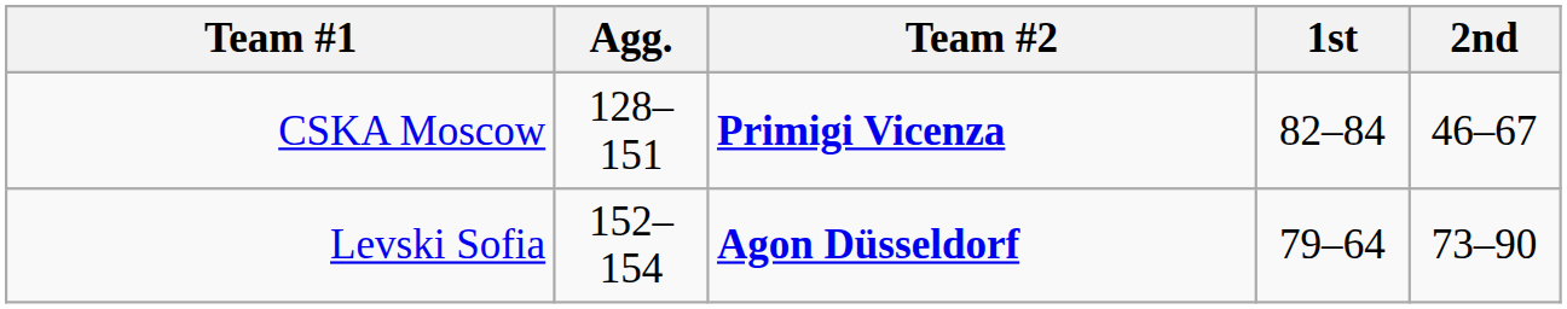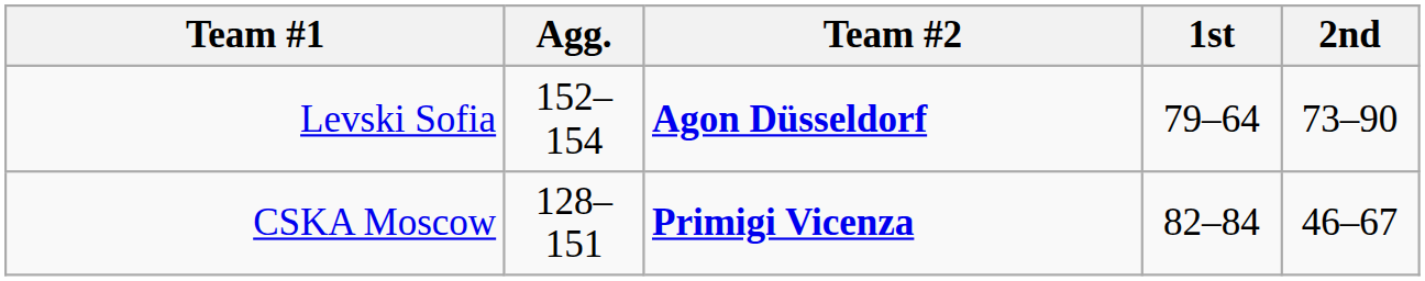 <table class=wikitable style="text-align:center">
 <tr>
 <th width=200>Team #1</th>
 <th width=50>Agg.</th>
 <th width=200>Team #2</th>
 <th width=50>1st</th>
 <th width=50>2nd</th>
 </tr>
 <tr>
+<td align=right><a href='#'>Levski Sofia</a> </td>
+<td>152–154</td>
+<td align=left> <strong><a href='#'>Agon Düsseldorf</a></strong></td>
+<td align=center>79–64</td>
+<td align=center>73–90</td>
+</tr>
+<tr>
 <td align=right><a href='#'>CSKA Moscow</a> </td>
 <td>128–151</td>
 <td align=left> <strong><a href='#'>Primigi Vicenza</a></strong></td>
 <td align=center>82–84</td>
 <td align=center>46–67</td>
 </tr>
-<tr>
-<td align=right><a href='#'>Levski Sofia</a> </td>
-<td>152–154</td>
-<td align=left> <strong><a href='#'>Agon Düsseldorf</a></strong></td>
-<td align=center>79–64</td>
-<td align=center>73–90</td>
-</tr>
 </table>
